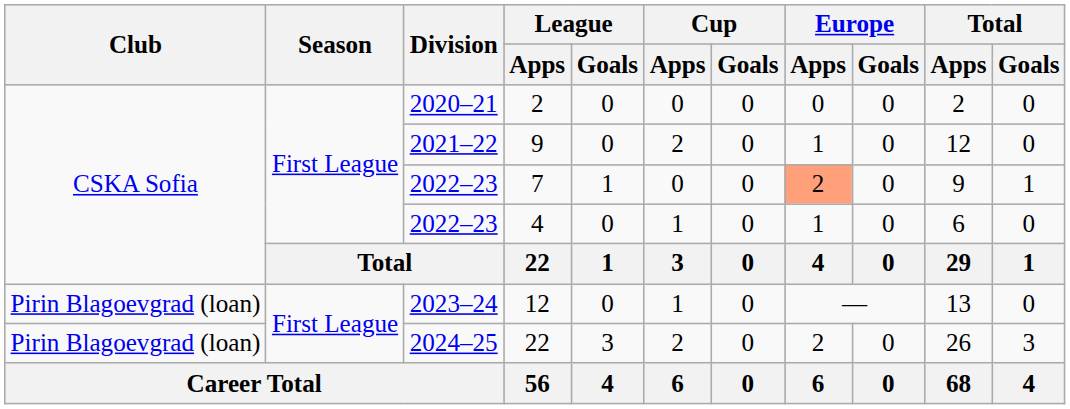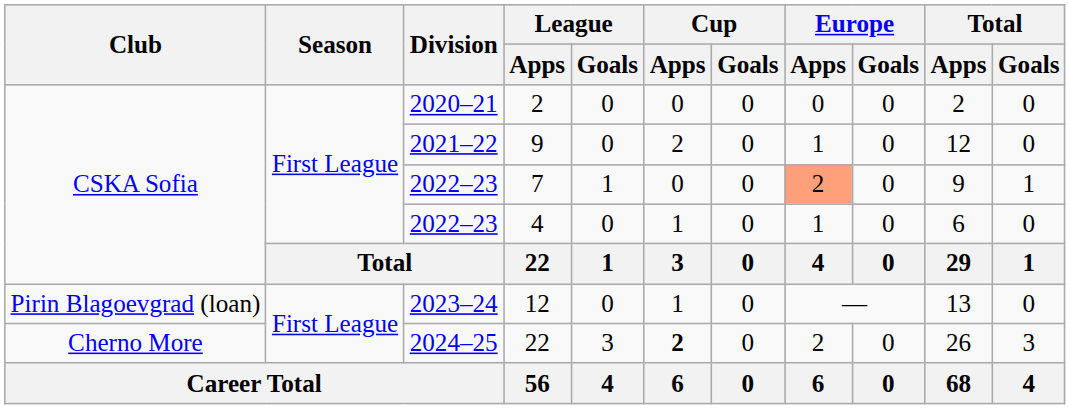 <table class="wikitable" style="text-align: center;">
 <tr>
 <th rowspan="2">Club</th>
 <th rowspan="2">Season</th>
 <th rowspan="2">Division</th>
 <th colspan="2">League</th>
 <th colspan="2">Cup</th>
 <th colspan="2"><a href='#'>Europe</a></th>
 <th colspan="2">Total</th>
 </tr>
 <tr>
 <th width="15">Apps</th>
 <th width="15">Goals</th>
 <th width="15">Apps</th>
 <th width="15">Goals</th>
 <th width="15">Apps</th>
 <th width="15">Goals</th>
 <th width="15">Apps</th>
 <th width="15">Goals</th>
 </tr>
 <tr>
 <td rowspan="5" align=center valign=center><a href='#'>CSKA Sofia</a></td>
 <td rowspan=4><a href='#'>First League</a></td>
 <td><a href='#'>2020–21</a></td>
 <td>2</td>
 <td>0</td>
 <td>0</td>
 <td>0</td>
 <td>0</td>
 <td>0</td>
 <td>2</td>
 <td>0</td>
 </tr>
 <tr>
 <td><a href='#'>2021–22</a></td>
 <td>9</td>
 <td>0</td>
 <td>2</td>
 <td>0</td>
 <td>1</td>
 <td>0</td>
 <td>12</td>
 <td>0</td>
 </tr>
 <tr>
 <td><a href='#'>2022–23</a></td>
 <td>7</td>
 <td>1</td>
 <td>0</td>
 <td>0</td>
 <td style="background: lightsalmon;">2</td>
 <td>0</td>
 <td>9</td>
 <td>1</td>
 </tr>
 <tr>
 <td><a href='#'>2022–23</a></td>
 <td>4</td>
 <td>0</td>
 <td>1</td>
 <td>0</td>
 <td>1</td>
 <td>0</td>
 <td>6</td>
 <td>0</td>
 </tr>
 <tr>
 <th colspan="2">Total</th>
 <th>22</th>
 <th>1</th>
 <th>3</th>
 <th>0</th>
 <th>4</th>
 <th>0</th>
 <th>29</th>
 <th>1</th>
 </tr>
 <tr>
 <td><a href='#'>Pirin Blagoevgrad</a> (loan)</td>
 <td rowspan=2><a href='#'>First League</a></td>
 <td><a href='#'>2023–24</a></td>
 <td>12</td>
 <td>0</td>
 <td>1</td>
 <td>0</td>
 <td colspan="2">—</td>
 <td>13</td>
 <td>0</td>
 </tr>
 <tr>
-<td><a href='#'>Pirin Blagoevgrad</a> (loan)</td>
+<td><a href='#'>Cherno More</a></td>
 <td><a href='#'>2024–25</a></td>
 <td>22</td>
 <td>3</td>
-<td>2</td>
+<td><strong>2</strong></td>
 <td>0</td>
 <td>2</td>
 <td>0</td>
 <td>26</td>
 <td>3</td>
 </tr>
 <tr>
 <th colspan=3>Career Total</th>
 <th>56</th>
 <th>4</th>
 <th>6</th>
 <th>0</th>
 <th>6</th>
 <th>0</th>
 <th>68</th>
 <th>4</th>
 </tr>
 </table>
